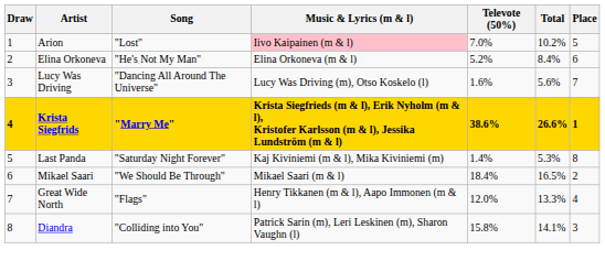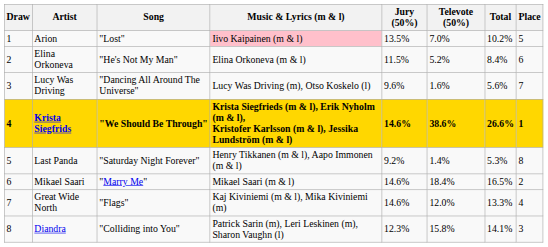 <table class="sortable wikitable" style="margin: 1em auto 1em auto">
 <tr>
 <th>Draw</th>
 <th>Artist</th>
 <th>Song</th>
 <th>Music & Lyrics (m & l)</th>
+<th>Jury (50%)</th>
 <th>Televote (50%)</th>
 <th>Total</th>
 <th>Place</th>
 </tr>
 <tr>
 <td>1</td>
 <td>Arion</td>
 <td>"Lost"</td>
 <td style="background: pink;">Iivo Kaipainen (m & l)</td>
+<td>13.5%</td>
 <td>7.0%</td>
 <td>10.2%</td>
 <td>5</td>
 </tr>
 <tr>
 <td>2</td>
 <td>Elina Orkoneva</td>
 <td>"He's Not My Man"</td>
 <td>Elina Orkoneva (m & l)</td>
+<td>11.5%</td>
 <td>5.2%</td>
 <td>8.4%</td>
 <td>6</td>
 </tr>
 <tr>
 <td>3</td>
 <td>Lucy Was Driving</td>
 <td>"Dancing All Around The Universe"</td>
 <td>Lucy Was Driving (m), Otso Koskelo (l)</td>
+<td>9.6%</td>
 <td>1.6%</td>
 <td>5.6%</td>
 <td>7</td>
 </tr>
 <tr style="font-weight:bold; background:gold;">
 <td>4</td>
 <td><a href='#'>Krista Siegfrids</a></td>
-<td>"<a href='#'>Marry Me</a>"</td>
+<td>"We Should Be Through"</td>
 <td>Krista Siegfrieds (m & l), Erik Nyholm (m & l),<br> Kristofer Karlsson (m & l), Jessika Lundström (m & l)</td>
+<td>14.6%</td>
 <td>38.6%</td>
 <td>26.6%</td>
 <td>1</td>
 </tr>
 <tr>
 <td>5</td>
 <td>Last Panda</td>
 <td>"Saturday Night Forever"</td>
-<td>Kaj Kiviniemi (m & l), Mika Kiviniemi (m)</td>
+<td>Henry Tikkanen (m & l), Aapo Immonen (m & l)</td>
+<td>9.2%</td>
 <td>1.4%</td>
 <td>5.3%</td>
 <td>8</td>
 </tr>
 <tr>
 <td>6</td>
 <td>Mikael Saari</td>
-<td>"We Should Be Through"</td>
+<td>"<a href='#'>Marry Me</a>"</td>
 <td>Mikael Saari (m & l)</td>
+<td>14.6%</td>
 <td>18.4%</td>
 <td>16.5%</td>
 <td>2</td>
 </tr>
 <tr>
 <td>7</td>
 <td>Great Wide North</td>
 <td>"Flags"</td>
-<td>Henry Tikkanen (m & l), Aapo Immonen (m & l)</td>
+<td>Kaj Kiviniemi (m & l), Mika Kiviniemi (m)</td>
+<td>14.6%</td>
 <td>12.0%</td>
 <td>13.3%</td>
 <td>4</td>
 </tr>
 <tr>
 <td>8</td>
 <td><a href='#'>Diandra</a></td>
 <td>"Colliding into You"</td>
 <td>Patrick Sarin (m), Leri Leskinen (m), Sharon Vaughn (l)</td>
+<td>12.3%</td>
 <td>15.8%</td>
 <td>14.1%</td>
 <td>3</td>
 </tr>
 </table>
